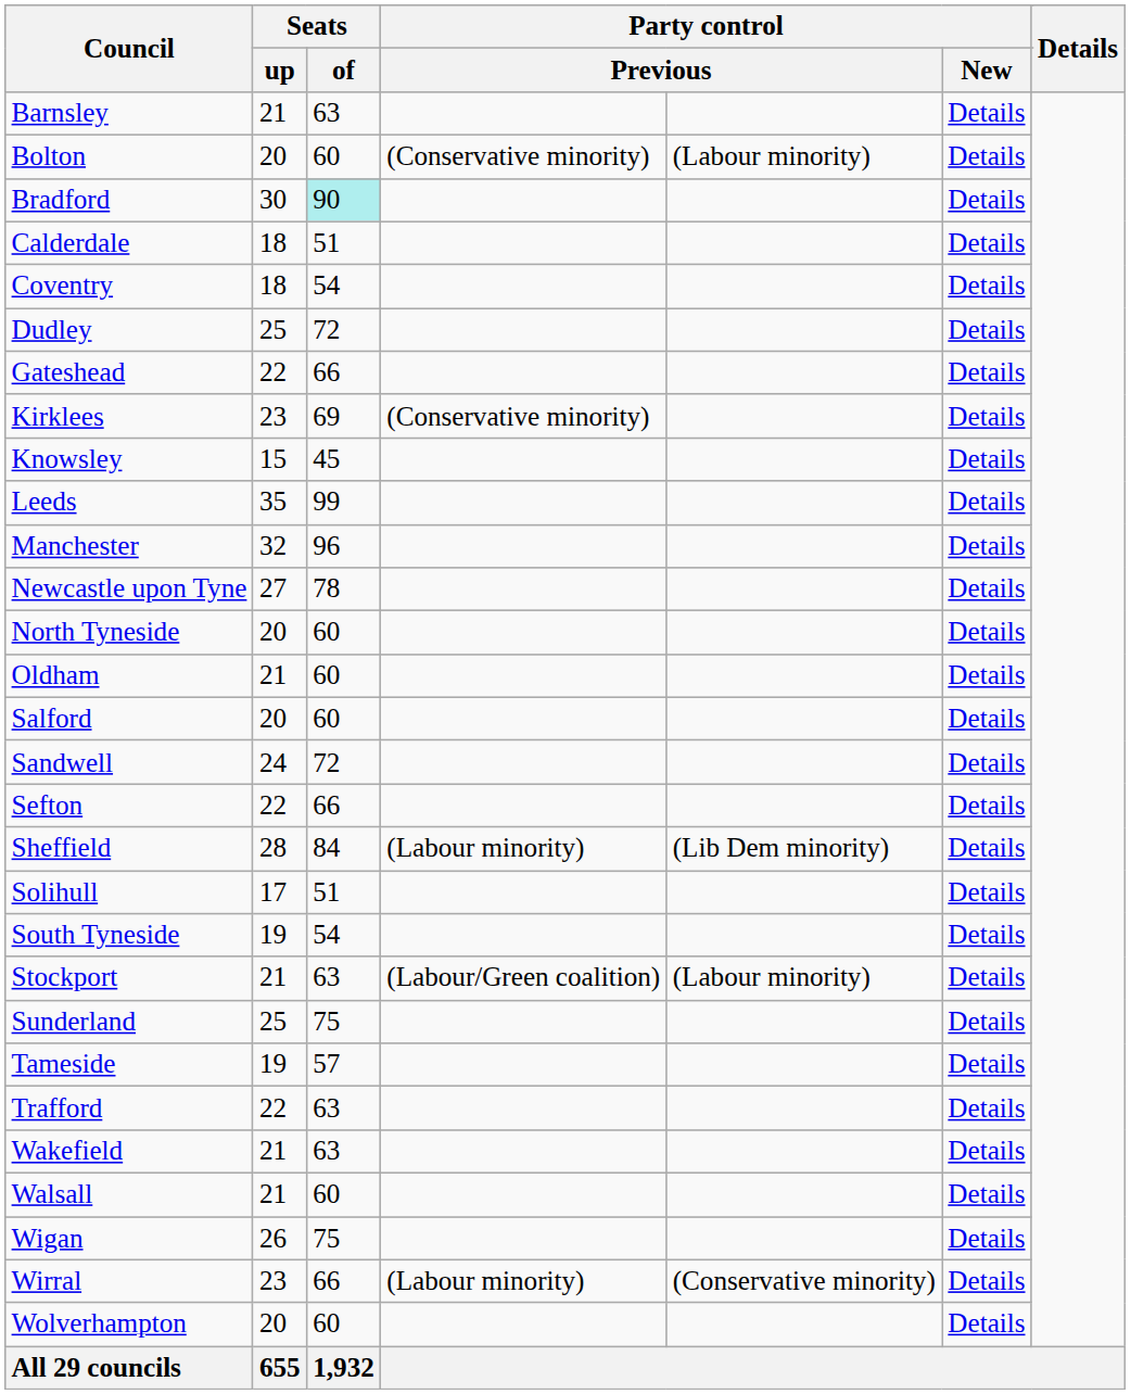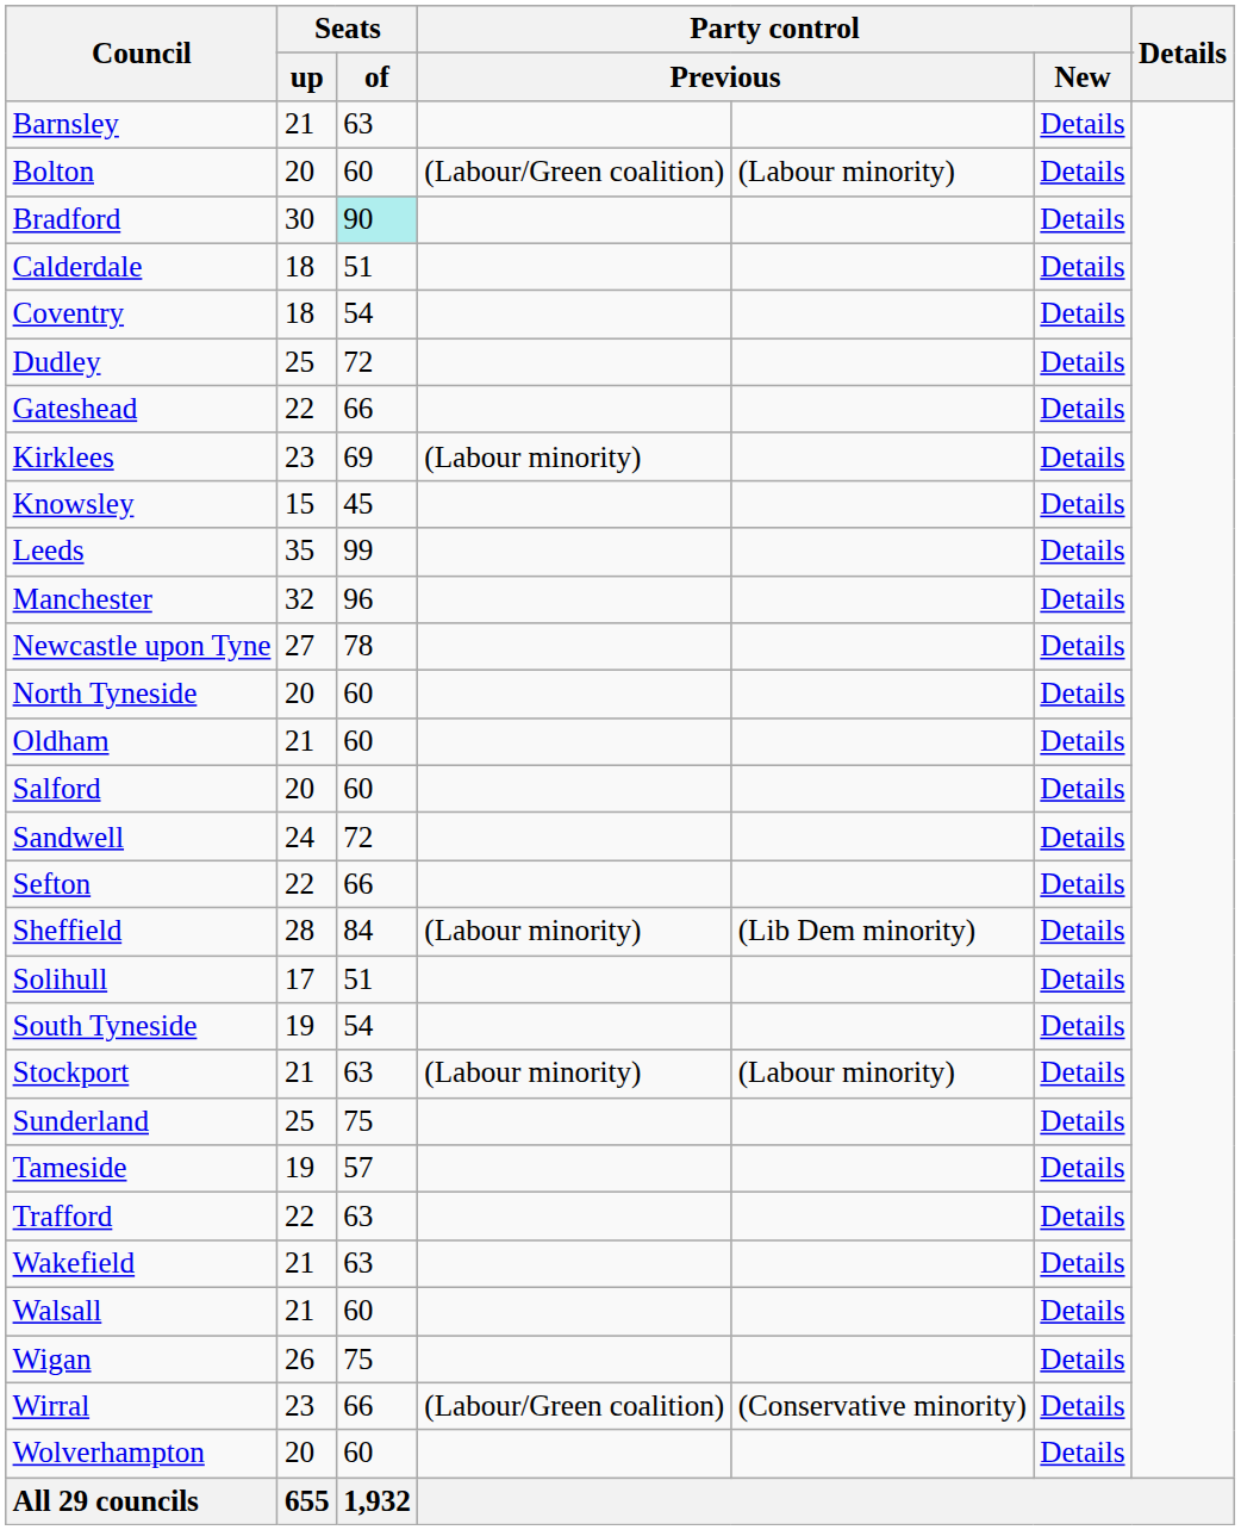 <table class="wikitable sortable">
 <tr>
 <th rowspan="2">Council</th>
 <th colspan="2">Seats</th>
 <th colspan="4">Party control</th>
 <th rowspan="2">Details</th>
 </tr>
 <tr>
 <th>up</th>
 <th>of</th>
 <th colspan="2">Previous</th>
 <th colspan="2">New</th>
 </tr>
 <tr>
 <td><a href='#'>Barnsley</a></td>
 <td>21</td>
 <td>63</td>
 <td></td>
 <td></td>
 <td><a href='#'>Details</a></td>
 </tr>
 <tr>
 <td><a href='#'>Bolton</a></td>
 <td>20</td>
 <td>60</td>
-<td> (Conservative minority)</td>
+<td> (Labour/Green coalition)</td>
 <td> (Labour minority)</td>
 <td><a href='#'>Details</a></td>
 </tr>
 <tr>
 <td><a href='#'>Bradford</a></td>
 <td>30</td>
 <td style="background: paleturquoise;">90</td>
 <td></td>
 <td></td>
 <td><a href='#'>Details</a></td>
 </tr>
 <tr>
 <td><a href='#'>Calderdale</a></td>
 <td>18</td>
 <td>51</td>
 <td></td>
 <td></td>
 <td><a href='#'>Details</a></td>
 </tr>
 <tr>
 <td><a href='#'>Coventry</a></td>
 <td>18</td>
 <td>54</td>
 <td></td>
 <td></td>
 <td><a href='#'>Details</a></td>
 </tr>
 <tr>
 <td><a href='#'>Dudley</a></td>
 <td>25</td>
 <td>72</td>
 <td></td>
 <td></td>
 <td><a href='#'>Details</a></td>
 </tr>
 <tr>
 <td><a href='#'>Gateshead</a></td>
 <td>22</td>
 <td>66</td>
 <td></td>
 <td></td>
 <td><a href='#'>Details</a></td>
 </tr>
 <tr>
 <td><a href='#'>Kirklees</a></td>
 <td>23</td>
 <td>69</td>
-<td> (Conservative minority)</td>
+<td> (Labour minority)</td>
 <td></td>
 <td><a href='#'>Details</a></td>
 </tr>
 <tr>
 <td><a href='#'>Knowsley</a></td>
 <td>15</td>
 <td>45</td>
 <td></td>
 <td></td>
 <td><a href='#'>Details</a></td>
 </tr>
 <tr>
 <td><a href='#'>Leeds</a></td>
 <td>35</td>
 <td>99</td>
 <td></td>
 <td></td>
 <td><a href='#'>Details</a></td>
 </tr>
 <tr>
 <td><a href='#'>Manchester</a></td>
 <td>32</td>
 <td>96</td>
 <td></td>
 <td></td>
 <td><a href='#'>Details</a></td>
 </tr>
 <tr>
 <td><a href='#'>Newcastle upon Tyne</a></td>
 <td>27</td>
 <td>78</td>
 <td></td>
 <td></td>
 <td><a href='#'>Details</a></td>
 </tr>
 <tr>
 <td><a href='#'>North Tyneside</a></td>
 <td>20</td>
 <td>60</td>
 <td></td>
 <td></td>
 <td><a href='#'>Details</a></td>
 </tr>
 <tr>
 <td><a href='#'>Oldham</a></td>
 <td>21</td>
 <td>60</td>
 <td></td>
 <td></td>
 <td><a href='#'>Details</a></td>
 </tr>
 <tr>
 <td><a href='#'>Salford</a></td>
 <td>20</td>
 <td>60</td>
 <td></td>
 <td></td>
 <td><a href='#'>Details</a></td>
 </tr>
 <tr>
 <td><a href='#'>Sandwell</a></td>
 <td>24</td>
 <td>72</td>
 <td></td>
 <td></td>
 <td><a href='#'>Details</a></td>
 </tr>
 <tr>
 <td><a href='#'>Sefton</a></td>
 <td>22</td>
 <td>66</td>
 <td></td>
 <td></td>
 <td><a href='#'>Details</a></td>
 </tr>
 <tr>
 <td><a href='#'>Sheffield</a></td>
 <td>28</td>
 <td>84</td>
 <td> (Labour minority)</td>
 <td> (Lib Dem minority)</td>
 <td><a href='#'>Details</a></td>
 </tr>
 <tr>
 <td><a href='#'>Solihull</a></td>
 <td>17</td>
 <td>51</td>
 <td></td>
 <td></td>
 <td><a href='#'>Details</a></td>
 </tr>
 <tr>
 <td><a href='#'>South Tyneside</a></td>
 <td>19</td>
 <td>54</td>
 <td></td>
 <td></td>
 <td><a href='#'>Details</a></td>
 </tr>
 <tr>
 <td><a href='#'>Stockport</a></td>
 <td>21</td>
 <td>63</td>
-<td> (Labour/Green coalition)</td>
+<td> (Labour minority)</td>
 <td> (Labour minority)</td>
 <td><a href='#'>Details</a></td>
 </tr>
 <tr>
 <td><a href='#'>Sunderland</a></td>
 <td>25</td>
 <td>75</td>
 <td></td>
 <td></td>
 <td><a href='#'>Details</a></td>
 </tr>
 <tr>
 <td><a href='#'>Tameside</a></td>
 <td>19</td>
 <td>57</td>
 <td></td>
 <td></td>
 <td><a href='#'>Details</a></td>
 </tr>
 <tr>
 <td><a href='#'>Trafford</a></td>
 <td>22</td>
 <td>63</td>
 <td></td>
 <td></td>
 <td><a href='#'>Details</a></td>
 </tr>
 <tr>
 <td><a href='#'>Wakefield</a></td>
 <td>21</td>
 <td>63</td>
 <td></td>
 <td></td>
 <td><a href='#'>Details</a></td>
 </tr>
 <tr>
 <td><a href='#'>Walsall</a></td>
 <td>21</td>
 <td>60</td>
 <td></td>
 <td></td>
 <td><a href='#'>Details</a></td>
 </tr>
 <tr>
 <td><a href='#'>Wigan</a></td>
 <td>26</td>
 <td>75</td>
 <td></td>
 <td></td>
 <td><a href='#'>Details</a></td>
 </tr>
 <tr>
 <td><a href='#'>Wirral</a></td>
 <td>23</td>
 <td>66</td>
-<td> (Labour minority)</td>
+<td> (Labour/Green coalition)</td>
 <td> (Conservative minority)</td>
 <td><a href='#'>Details</a></td>
 </tr>
 <tr>
 <td><a href='#'>Wolverhampton</a></td>
 <td>20</td>
 <td>60</td>
 <td></td>
 <td></td>
 <td><a href='#'>Details</a></td>
 </tr>
 <tr class="sortbottom">
 <th style="text-align:left;">All 29 councils</th>
 <th>655</th>
 <th>1,932</th>
 <th colspan="7"></th>
 </tr>
 </table>
